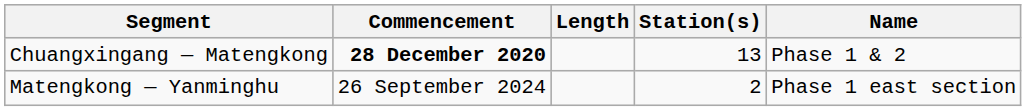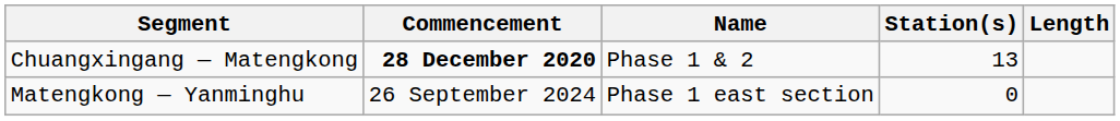 <table class="wikitable" style="border-collapse: collapse; text-align: right;">
 <tr>
 <th>Segment</th>
 <th>Commencement</th>
+<th>Name</th>
+<th>Station(s)</th>
 <th>Length</th>
-<th>Station(s)</th>
-<th>Name</th>
 </tr>
 <tr>
 <td style="text-align: left;">Chuangxingang — Matengkong</td>
 <td><strong>28 December 2020</strong></td>
+<td style="text-align: left;">Phase 1 & 2</td>
+<td>13</td>
 <td></td>
-<td>13</td>
-<td style="text-align: left;">Phase 1 & 2</td>
 </tr>
 <tr>
 <td style="text-align: left;">Matengkong — Yanminghu</td>
 <td>26 September 2024</td>
+<td>Phase 1 east section</td>
+<td>0</td>
 <td></td>
-<td>2</td>
-<td>Phase 1 east section</td>
 </tr>
 </table>
